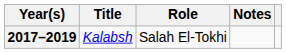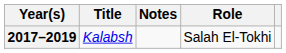 <table class="wikitable plainrowheaders sortable"  style=font-size:100%>
 <tr>
 <th scope="col">Year(s)</th>
 <th scope="col">Title</th>
+<th scope="col" class="unsortable">Notes</th>
 <th scope="col" class="unsortable">Role</th>
-<th scope="col" class="unsortable">Notes</th>
 <th scope="col" class="unsortable"></th>
 </tr>
 <tr>
 <th scope="row">2017–2019</th>
 <td><em><a href='#'>Kalabsh</a></em></td>
+<td></td>
 <td>Salah El-Tokhi</td>
-<td></td>
 <td style="text-align:center;"></td>
 </tr>
 </table>
